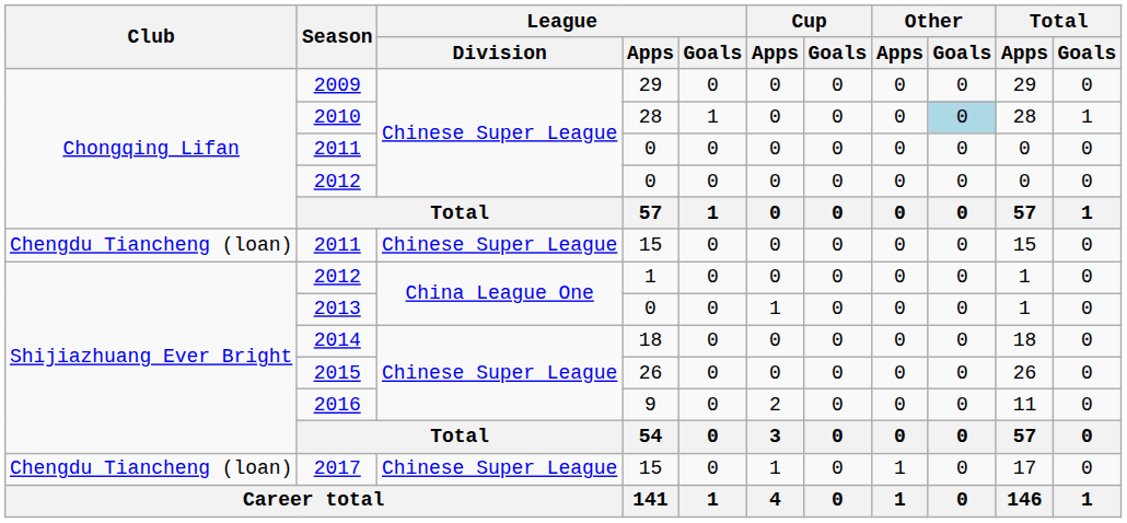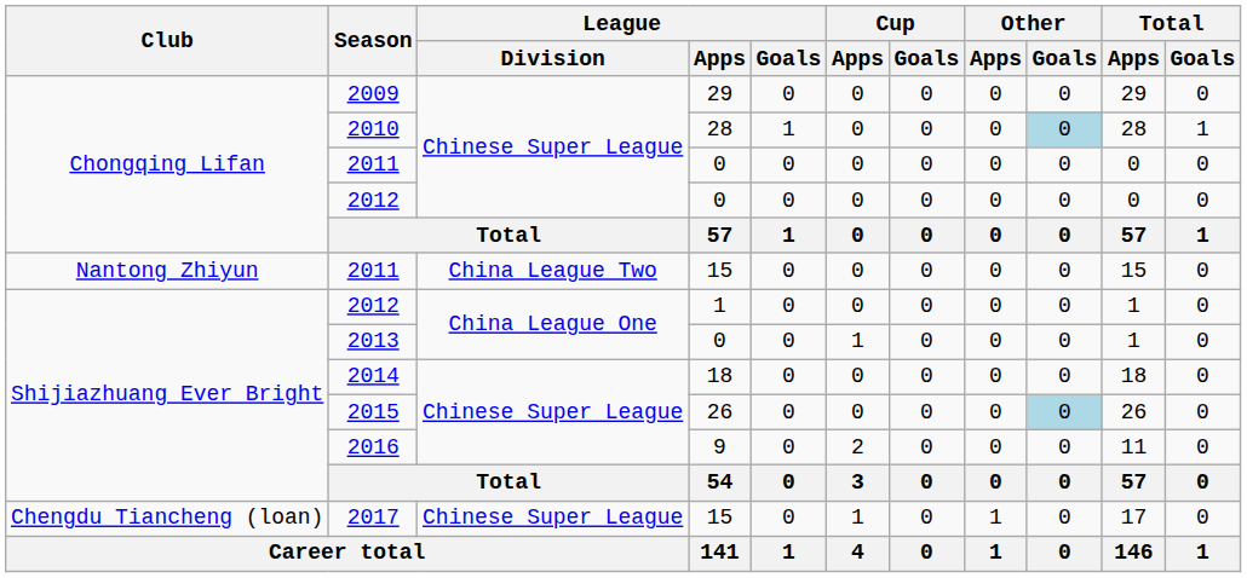 <table class="wikitable" style="text-align: center">
 <tr>
 <th rowspan="2">Club</th>
 <th rowspan="2">Season</th>
 <th colspan="3">League</th>
 <th colspan="2">Cup</th>
 <th colspan="2">Other</th>
 <th colspan="2">Total</th>
 </tr>
 <tr>
 <th>Division</th>
 <th>Apps</th>
 <th>Goals</th>
 <th>Apps</th>
 <th>Goals</th>
 <th>Apps</th>
 <th>Goals</th>
 <th>Apps</th>
 <th>Goals</th>
 </tr>
 <tr>
 <td rowspan="5"><a href='#'>Chongqing Lifan</a></td>
 <td><a href='#'>2009</a></td>
 <td rowspan="4"><a href='#'>Chinese Super League</a></td>
 <td>29</td>
 <td>0</td>
 <td>0</td>
 <td>0</td>
 <td>0</td>
 <td>0</td>
 <td>29</td>
 <td>0</td>
 </tr>
 <tr>
 <td><a href='#'>2010</a></td>
 <td>28</td>
 <td>1</td>
 <td>0</td>
 <td>0</td>
 <td>0</td>
 <td style="background: lightblue;">0</td>
 <td>28</td>
 <td>1</td>
 </tr>
 <tr>
 <td><a href='#'>2011</a></td>
 <td>0</td>
 <td>0</td>
 <td>0</td>
 <td>0</td>
 <td>0</td>
 <td>0</td>
 <td>0</td>
 <td>0</td>
 </tr>
 <tr>
 <td><a href='#'>2012</a></td>
 <td>0</td>
 <td>0</td>
 <td>0</td>
 <td>0</td>
 <td>0</td>
 <td>0</td>
 <td>0</td>
 <td>0</td>
 </tr>
 <tr>
 <th colspan=2>Total</th>
 <th>57</th>
 <th>1</th>
 <th>0</th>
 <th>0</th>
 <th>0</th>
 <th>0</th>
 <th>57</th>
 <th>1</th>
 </tr>
 <tr>
-<td><a href='#'>Chengdu Tiancheng</a> (loan)</td>
+<td><a href='#'>Nantong Zhiyun</a></td>
 <td><a href='#'>2011</a></td>
-<td><a href='#'>Chinese Super League</a></td>
+<td><a href='#'>China League Two</a></td>
 <td>15</td>
 <td>0</td>
 <td>0</td>
 <td>0</td>
 <td>0</td>
 <td>0</td>
 <td>15</td>
 <td>0</td>
 </tr>
 <tr>
 <td rowspan="6"><a href='#'>Shijiazhuang Ever Bright</a></td>
 <td><a href='#'>2012</a></td>
 <td rowspan="2"><a href='#'>China League One</a></td>
 <td>1</td>
 <td>0</td>
 <td>0</td>
 <td>0</td>
 <td>0</td>
 <td>0</td>
 <td>1</td>
 <td>0</td>
 </tr>
 <tr>
 <td><a href='#'>2013</a></td>
 <td>0</td>
 <td>0</td>
 <td>1</td>
 <td>0</td>
 <td>0</td>
 <td>0</td>
 <td>1</td>
 <td>0</td>
 </tr>
 <tr>
 <td><a href='#'>2014</a></td>
 <td rowspan="3"><a href='#'>Chinese Super League</a></td>
 <td>18</td>
 <td>0</td>
 <td>0</td>
 <td>0</td>
 <td>0</td>
 <td>0</td>
 <td>18</td>
 <td>0</td>
 </tr>
 <tr>
 <td><a href='#'>2015</a></td>
 <td>26</td>
 <td>0</td>
 <td>0</td>
 <td>0</td>
 <td>0</td>
-<td>0</td>
+<td style="background: lightblue;">0</td>
 <td>26</td>
 <td>0</td>
 </tr>
 <tr>
 <td><a href='#'>2016</a></td>
 <td>9</td>
 <td>0</td>
 <td>2</td>
 <td>0</td>
 <td>0</td>
 <td>0</td>
 <td>11</td>
 <td>0</td>
 </tr>
 <tr>
 <th colspan=2>Total</th>
 <th>54</th>
 <th>0</th>
 <th>3</th>
 <th>0</th>
 <th>0</th>
 <th>0</th>
 <th>57</th>
 <th>0</th>
 </tr>
 <tr>
 <td><a href='#'>Chengdu Tiancheng</a> (loan)</td>
 <td><a href='#'>2017</a></td>
 <td><a href='#'>Chinese Super League</a></td>
 <td>15</td>
 <td>0</td>
 <td>1</td>
 <td>0</td>
 <td>1</td>
 <td>0</td>
 <td>17</td>
 <td>0</td>
 </tr>
 <tr>
 <th colspan=3>Career total</th>
 <th>141</th>
 <th>1</th>
 <th>4</th>
 <th>0</th>
 <th>1</th>
 <th>0</th>
 <th>146</th>
 <th>1</th>
 </tr>
 </table>
